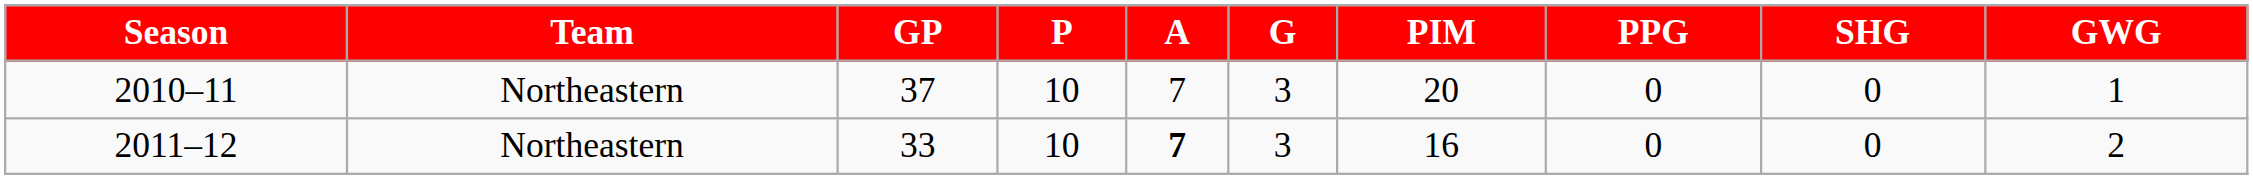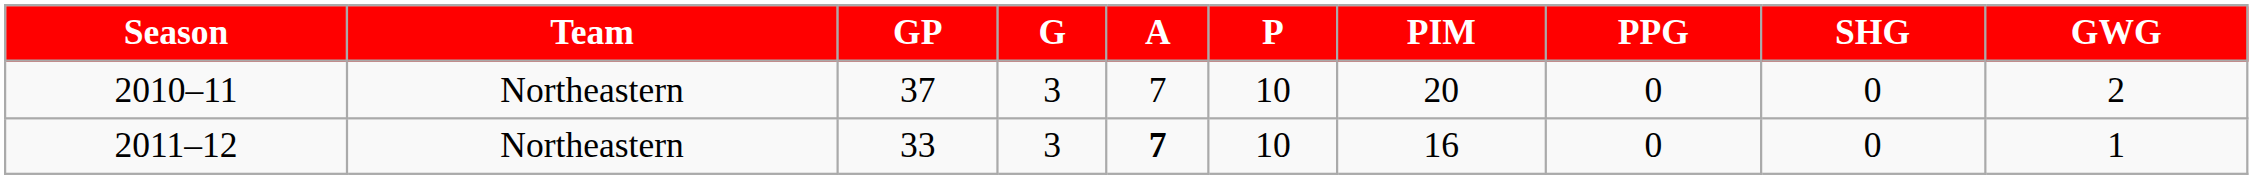 <table class="wikitable" style="width:80%;">
 <tr style="text-align:center; background:red; color:white;">
 <td><strong>Season</strong></td>
 <td><strong>Team</strong></td>
 <td><strong>GP</strong></td>
+<td><strong>G</strong></td>
+<td><strong>A</strong></td>
 <td><strong>P</strong></td>
-<td><strong>A</strong></td>
-<td><strong>G</strong></td>
 <td><strong>PIM</strong></td>
 <td><strong>PPG</strong></td>
 <td><strong>SHG</strong></td>
 <td><strong>GWG</strong></td>
 </tr>
 <tr style="text-align:center;" bgcolor="">
 <td>2010–11</td>
 <td>Northeastern</td>
 <td>37</td>
+<td>3</td>
+<td>7</td>
 <td>10</td>
-<td>7</td>
-<td>3</td>
 <td>20</td>
 <td>0</td>
 <td>0</td>
-<td>1</td>
+<td>2</td>
 </tr>
 <tr style="text-align:center;" bgcolor="">
 <td>2011–12</td>
 <td>Northeastern</td>
 <td>33</td>
+<td>3</td>
+<td><strong>7</strong></td>
 <td>10</td>
-<td><strong>7</strong></td>
-<td>3</td>
 <td>16</td>
 <td>0</td>
 <td>0</td>
-<td>2</td>
+<td>1</td>
 </tr>
 </table>
